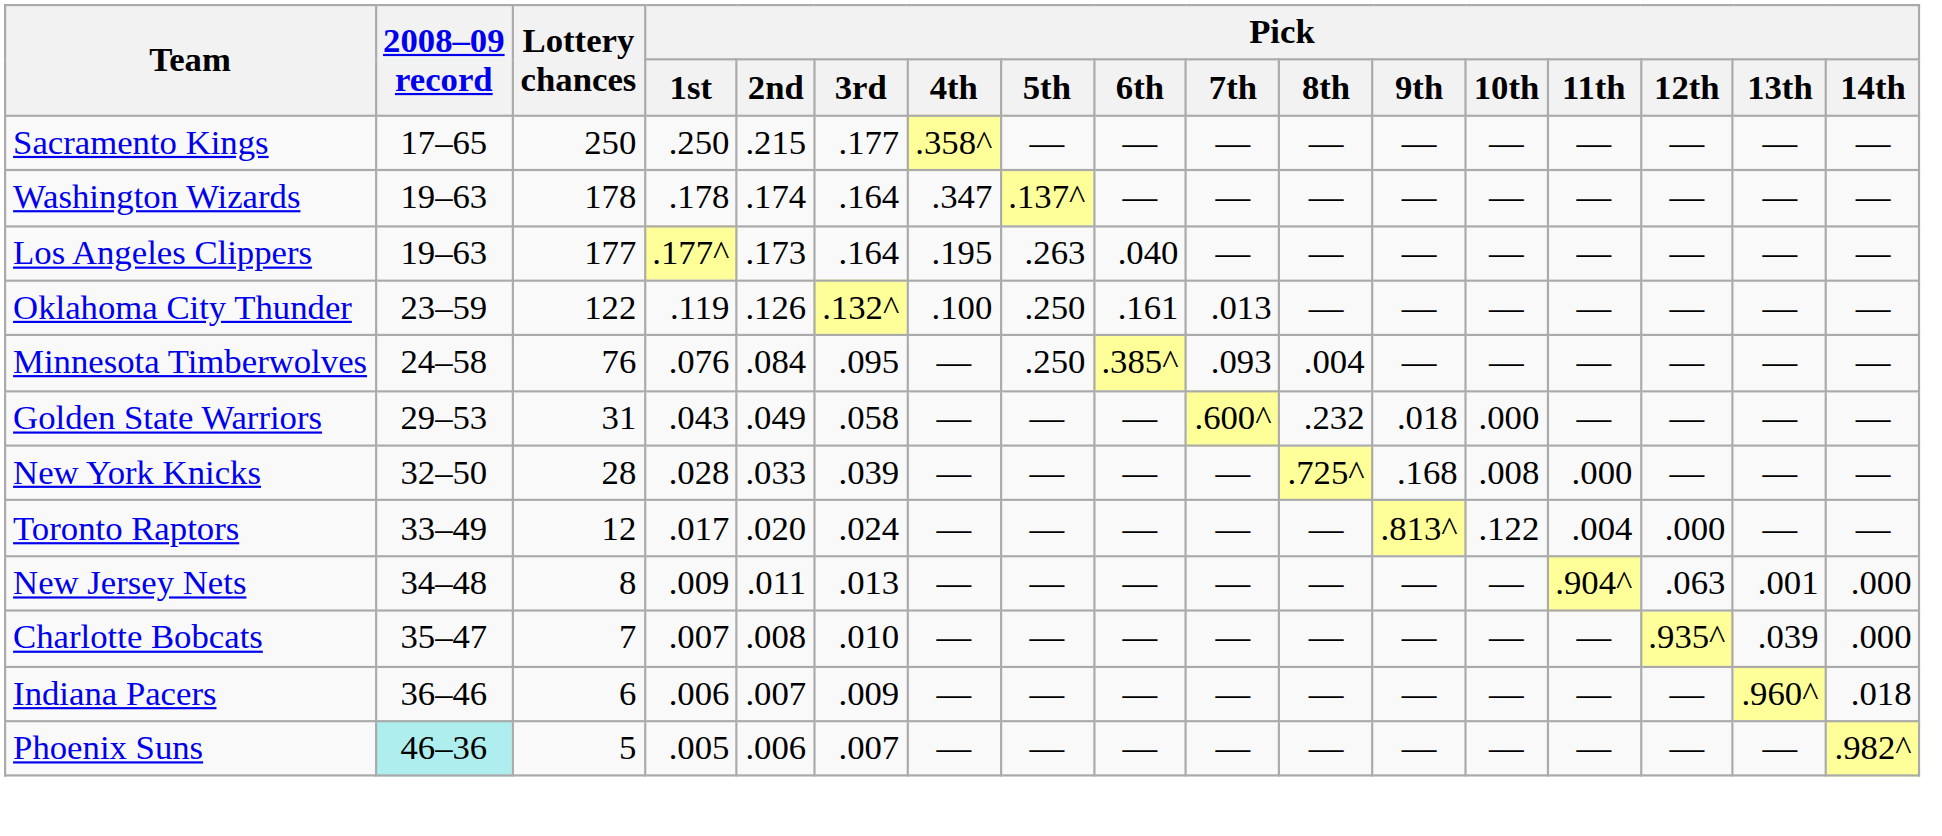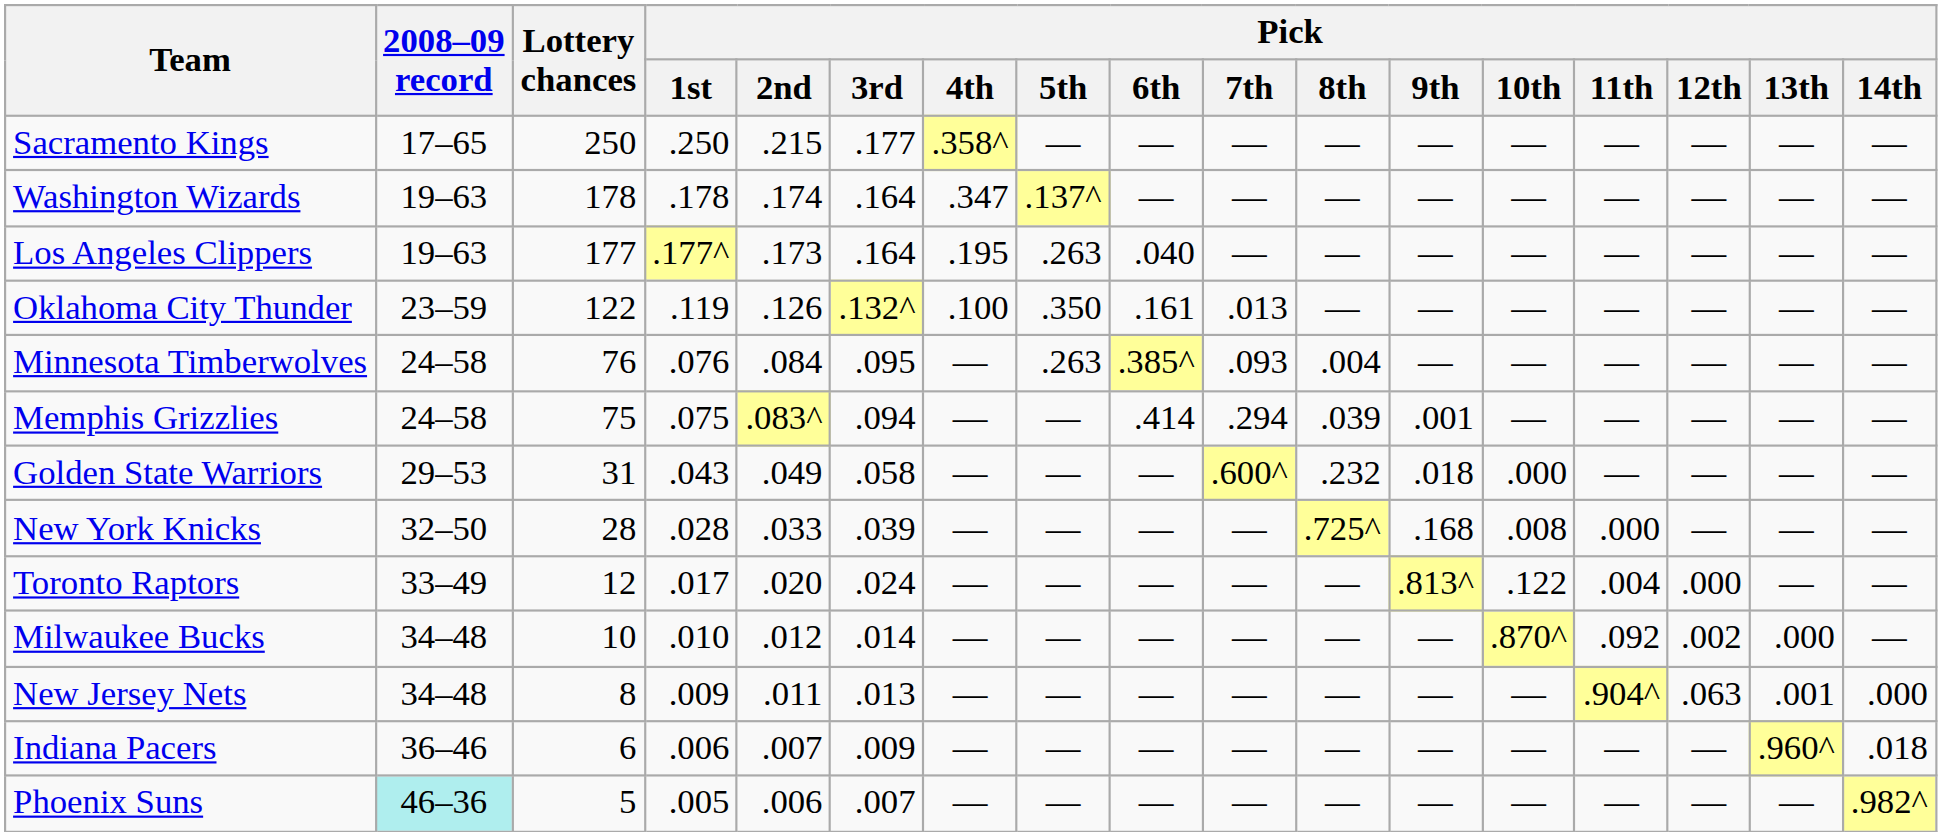 <table class="wikitable" style="text-align:right">
 <tr>
 <th rowspan="2" align="left">Team</th>
 <th rowspan="2"><a href='#'>2008–09<br>record</a></th>
 <th rowspan="2">Lottery<br>chances</th>
 <th colspan="14">Pick</th>
 </tr>
 <tr>
 <th>1st</th>
 <th>2nd</th>
 <th>3rd</th>
 <th>4th</th>
 <th>5th</th>
 <th>6th</th>
 <th>7th</th>
 <th>8th</th>
 <th>9th</th>
 <th>10th</th>
 <th>11th</th>
 <th>12th</th>
 <th>13th</th>
 <th>14th</th>
 </tr>
 <tr>
 <td align="left"><a href='#'>Sacramento Kings</a></td>
 <td align="center">17–65</td>
 <td>250</td>
 <td>.250</td>
 <td>.215</td>
 <td>.177</td>
 <td style="background-color:#FFFF99">.358^</td>
 <td align="center">—</td>
 <td align="center">—</td>
 <td align="center">—</td>
 <td align="center">—</td>
 <td align="center">—</td>
 <td align="center">—</td>
 <td align="center">—</td>
 <td align="center">—</td>
 <td align="center">—</td>
 <td align="center">—</td>
 </tr>
 <tr>
 <td align="left"><a href='#'>Washington Wizards</a></td>
 <td align="center">19–63</td>
 <td>178</td>
 <td>.178</td>
 <td>.174</td>
 <td>.164</td>
 <td>.347</td>
 <td style="background-color:#FFFF99">.137^</td>
 <td align="center">—</td>
 <td align="center">—</td>
 <td align="center">—</td>
 <td align="center">—</td>
 <td align="center">—</td>
 <td align="center">—</td>
 <td align="center">—</td>
 <td align="center">—</td>
 <td align="center">—</td>
 </tr>
 <tr>
 <td align="left"><a href='#'>Los Angeles Clippers</a></td>
 <td align="center">19–63</td>
 <td>177</td>
 <td style="background-color:#FFFF99">.177^</td>
 <td>.173</td>
 <td>.164</td>
 <td>.195</td>
 <td>.263</td>
 <td>.040</td>
 <td align="center">—</td>
 <td align="center">—</td>
 <td align="center">—</td>
 <td align="center">—</td>
 <td align="center">—</td>
 <td align="center">—</td>
 <td align="center">—</td>
 <td align="center">—</td>
 </tr>
 <tr>
 <td align="left"><a href='#'>Oklahoma City Thunder</a></td>
 <td align="center">23–59</td>
 <td>122</td>
 <td>.119</td>
 <td>.126</td>
 <td style="background-color:#FFFF99">.132^</td>
 <td>.100</td>
-<td>.250</td>
+<td>.350</td>
 <td>.161</td>
 <td>.013</td>
 <td align="center">—</td>
 <td align="center">—</td>
 <td align="center">—</td>
 <td align="center">—</td>
 <td align="center">—</td>
 <td align="center">—</td>
 <td align="center">—</td>
 </tr>
 <tr>
 <td align="left"><a href='#'>Minnesota Timberwolves</a></td>
 <td align="center">24–58</td>
 <td>76</td>
 <td>.076</td>
 <td>.084</td>
 <td>.095</td>
 <td align="center">—</td>
-<td>.250</td>
+<td>.263</td>
 <td style="background-color:#FFFF99">.385^</td>
 <td>.093</td>
 <td>.004</td>
 <td align="center">—</td>
+<td align="center">—</td>
+<td align="center">—</td>
+<td align="center">—</td>
+<td align="center">—</td>
+<td align="center">—</td>
+</tr>
+<tr>
+<td align="left"><a href='#'>Memphis Grizzlies</a></td>
+<td align="center">24–58</td>
+<td>75</td>
+<td>.075</td>
+<td style="background-color:#FFFF99">.083^</td>
+<td>.094</td>
+<td align="center">—</td>
+<td align="center">—</td>
+<td>.414</td>
+<td>.294</td>
+<td>.039</td>
+<td>.001</td>
 <td align="center">—</td>
 <td align="center">—</td>
 <td align="center">—</td>
 <td align="center">—</td>
 <td align="center">—</td>
 </tr>
 <tr>
 <td align="left"><a href='#'>Golden State Warriors</a></td>
 <td align="center">29–53</td>
 <td>31</td>
 <td>.043</td>
 <td>.049</td>
 <td>.058</td>
 <td align="center">—</td>
 <td align="center">—</td>
 <td align="center">—</td>
 <td style="background-color:#FFFF99">.600^</td>
 <td>.232</td>
 <td>.018</td>
 <td>.000</td>
 <td align="center">—</td>
 <td align="center">—</td>
 <td align="center">—</td>
 <td align="center">—</td>
 </tr>
 <tr>
 <td align="left"><a href='#'>New York Knicks</a></td>
 <td align="center">32–50</td>
 <td>28</td>
 <td>.028</td>
 <td>.033</td>
 <td>.039</td>
 <td align="center">—</td>
 <td align="center">—</td>
 <td align="center">—</td>
 <td align="center">—</td>
 <td style="background-color:#FFFF99">.725^</td>
 <td>.168</td>
 <td>.008</td>
 <td>.000</td>
 <td align="center">—</td>
 <td align="center">—</td>
 <td align="center">—</td>
 </tr>
 <tr>
 <td align="left"><a href='#'>Toronto Raptors</a></td>
 <td align="center">33–49</td>
 <td>12</td>
 <td>.017</td>
 <td>.020</td>
 <td>.024</td>
 <td align="center">—</td>
 <td align="center">—</td>
 <td align="center">—</td>
 <td align="center">—</td>
 <td align="center">—</td>
 <td style="background-color:#FFFF99">.813^</td>
 <td>.122</td>
 <td>.004</td>
 <td>.000</td>
 <td align="center">—</td>
 <td align="center">—</td>
 </tr>
 <tr>
+<td align="left"><a href='#'>Milwaukee Bucks</a></td>
+<td align="center">34–48</td>
+<td>10</td>
+<td>.010</td>
+<td>.012</td>
+<td>.014</td>
+<td align="center">—</td>
+<td align="center">—</td>
+<td align="center">—</td>
+<td align="center">—</td>
+<td align="center">—</td>
+<td align="center">—</td>
+<td style="background-color:#FFFF99">.870^</td>
+<td>.092</td>
+<td>.002</td>
+<td>.000</td>
+<td align="center">—</td>
+</tr>
+<tr>
 <td align="left"><a href='#'>New Jersey Nets</a></td>
 <td align="center">34–48</td>
 <td>8</td>
 <td>.009</td>
 <td>.011</td>
 <td>.013</td>
 <td align="center">—</td>
 <td align="center">—</td>
 <td align="center">—</td>
 <td align="center">—</td>
 <td align="center">—</td>
 <td align="center">—</td>
 <td align="center">—</td>
 <td style="background-color:#FFFF99">.904^</td>
 <td>.063</td>
 <td>.001</td>
-<td>.000</td>
-</tr>
-<tr>
-<td align="left"><a href='#'>Charlotte Bobcats</a></td>
-<td align="center">35–47</td>
-<td>7</td>
-<td>.007</td>
-<td>.008</td>
-<td>.010</td>
-<td align="center">—</td>
-<td align="center">—</td>
-<td align="center">—</td>
-<td align="center">—</td>
-<td align="center">—</td>
-<td align="center">—</td>
-<td align="center">—</td>
-<td align="center">—</td>
-<td style="background-color:#FFFF99">.935^</td>
-<td>.039</td>
 <td>.000</td>
 </tr>
 <tr>
 <td align="left"><a href='#'>Indiana Pacers</a></td>
 <td align="center">36–46</td>
 <td>6</td>
 <td>.006</td>
 <td>.007</td>
 <td>.009</td>
 <td align="center">—</td>
 <td align="center">—</td>
 <td align="center">—</td>
 <td align="center">—</td>
 <td align="center">—</td>
 <td align="center">—</td>
 <td align="center">—</td>
 <td align="center">—</td>
 <td align="center">—</td>
 <td style="background-color:#FFFF99">.960^</td>
 <td>.018</td>
 </tr>
 <tr>
 <td align="left"><a href='#'>Phoenix Suns</a></td>
 <td align="center" style="background: paleturquoise;">46–36</td>
 <td>5</td>
 <td>.005</td>
 <td>.006</td>
 <td>.007</td>
 <td align="center">—</td>
 <td align="center">—</td>
 <td align="center">—</td>
 <td align="center">—</td>
 <td align="center">—</td>
 <td align="center">—</td>
 <td align="center">—</td>
 <td align="center">—</td>
 <td align="center">—</td>
 <td align="center">—</td>
 <td style="background-color:#FFFF99">.982^</td>
 </tr>
 </table>
